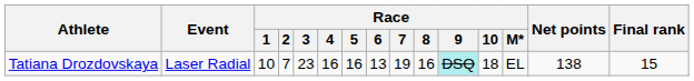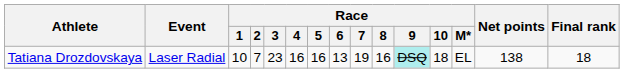 <table class="wikitable" style="font-size:90%">
 <tr>
 <th rowspan="2">Athlete</th>
 <th rowspan="2">Event</th>
 <th colspan=11>Race</th>
 <th rowspan=2>Net points</th>
 <th rowspan=2>Final rank</th>
 </tr>
 <tr style="font-size:95%">
 <th>1</th>
 <th>2</th>
 <th>3</th>
 <th>4</th>
 <th>5</th>
 <th>6</th>
 <th>7</th>
 <th>8</th>
 <th>9</th>
 <th>10</th>
 <th>M*</th>
 </tr>
 <tr align=center>
 <td align=left><a href='#'>Tatiana Drozdovskaya</a></td>
 <td align=left><a href='#'>Laser Radial</a></td>
 <td>10</td>
 <td>7</td>
 <td>23</td>
 <td>16</td>
 <td>16</td>
 <td>13</td>
 <td>19</td>
 <td>16</td>
 <td style="background: paleturquoise;"><s>DSQ</s></td>
 <td>18</td>
 <td>EL</td>
 <td>138</td>
-<td>15</td>
+<td>18</td>
 </tr>
 </table>
